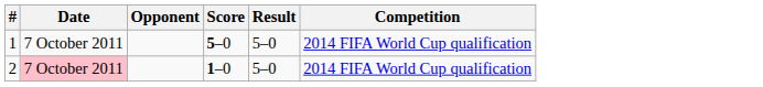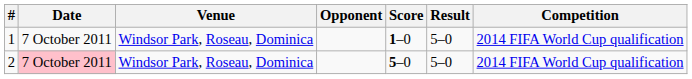 <table class="wikitable">
 <tr>
 <th>#</th>
 <th>Date</th>
+<th>Venue</th>
 <th>Opponent</th>
 <th>Score</th>
 <th>Result</th>
 <th>Competition</th>
 </tr>
 <tr>
 <td>1</td>
 <td>7 October 2011</td>
+<td><a href='#'>Windsor Park</a>, <a href='#'>Roseau</a>, <a href='#'>Dominica</a></td>
 <td></td>
-<td><strong>5</strong>–0</td>
+<td><strong>1</strong>–0</td>
 <td>5–0</td>
 <td><a href='#'>2014 FIFA World Cup qualification</a></td>
 </tr>
 <tr>
 <td>2</td>
 <td style="background: pink;">7 October 2011</td>
+<td><a href='#'>Windsor Park</a>, <a href='#'>Roseau</a>, <a href='#'>Dominica</a></td>
 <td></td>
-<td><strong>1</strong>–0</td>
+<td><strong>5</strong>–0</td>
 <td>5–0</td>
 <td><a href='#'>2014 FIFA World Cup qualification</a></td>
 </tr>
 </table>
